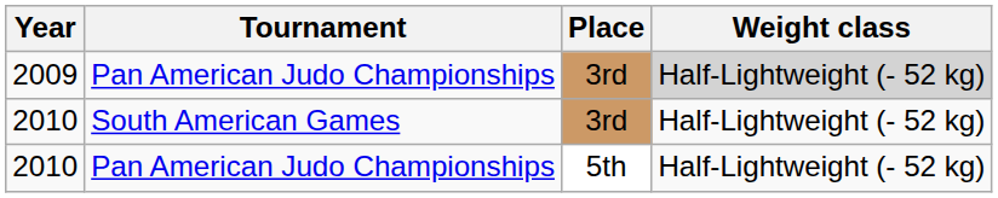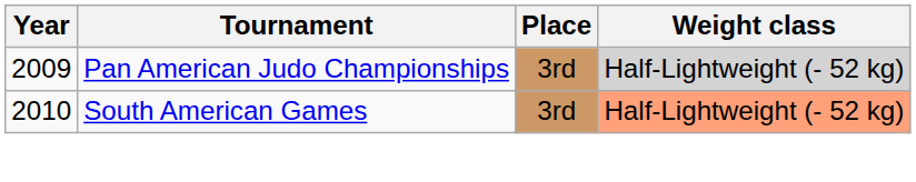 <table class=wikitable>
 <tr>
 <th>Year</th>
 <th>Tournament</th>
 <th>Place</th>
 <th>Weight class</th>
 </tr>
 <tr>
 <td>2009</td>
 <td><a href='#'>Pan American Judo Championships</a></td>
 <td bgcolor="cc9966" align="center">3rd</td>
 <td style="background: lightgrey;">Half-Lightweight (- 52 kg)</td>
 </tr>
 <tr>
 <td>2010</td>
 <td><a href='#'>South American Games</a></td>
 <td bgcolor="cc9966" align="center">3rd</td>
-<td>Half-Lightweight (- 52 kg)</td>
-</tr>
-<tr>
-<td>2010</td>
-<td><a href='#'>Pan American Judo Championships</a></td>
-<td bgcolor="white" align="center">5th</td>
-<td>Half-Lightweight (- 52 kg)</td>
+<td style="background: lightsalmon;">Half-Lightweight (- 52 kg)</td>
 </tr>
 </table>
